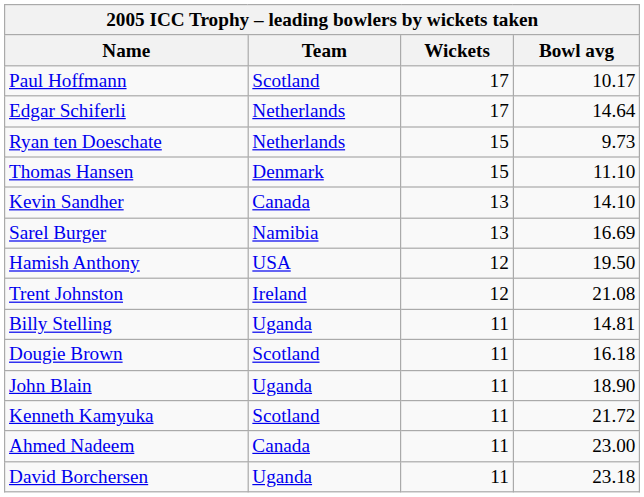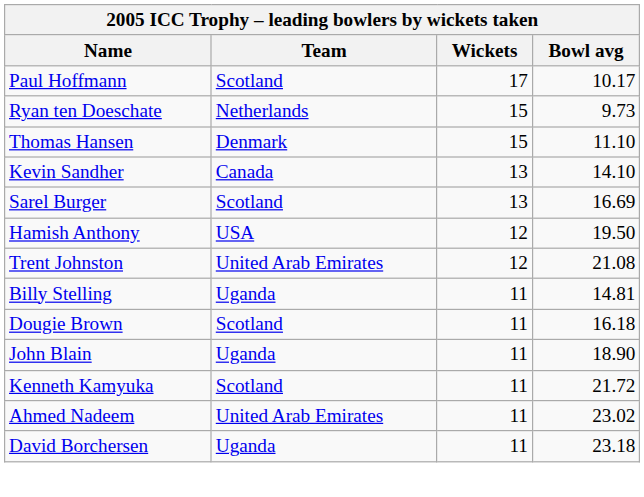 <table class="wikitable"  style="width:60%;text-align:right">
 <tr>
 <th colspan="4">2005 ICC Trophy – leading bowlers by wickets taken</th>
 </tr>
 <tr>
 <th>Name</th>
 <th>Team</th>
 <th>Wickets</th>
 <th>Bowl avg</th>
 </tr>
 <tr>
 <td align="left"><a href='#'>Paul Hoffmann</a></td>
 <td align="left"><a href='#'>Scotland</a></td>
 <td>17</td>
 <td>10.17</td>
-</tr>
-<tr>
-<td align="left"><a href='#'>Edgar Schiferli</a></td>
-<td align="left"><a href='#'>Netherlands</a></td>
-<td>17</td>
-<td>14.64</td>
 </tr>
 <tr>
 <td align="left"><a href='#'>Ryan ten Doeschate</a></td>
 <td align="left"><a href='#'>Netherlands</a></td>
 <td>15</td>
 <td>9.73</td>
 </tr>
 <tr>
 <td align="left"><a href='#'>Thomas Hansen</a></td>
 <td align="left"><a href='#'>Denmark</a></td>
 <td>15</td>
 <td>11.10</td>
 </tr>
 <tr>
 <td align="left"><a href='#'>Kevin Sandher</a></td>
 <td align="left"><a href='#'>Canada</a></td>
 <td>13</td>
 <td>14.10</td>
 </tr>
 <tr>
 <td align="left"><a href='#'>Sarel Burger</a></td>
-<td align="left"><a href='#'>Namibia</a></td>
+<td align="left"><a href='#'>Scotland</a></td>
 <td>13</td>
 <td>16.69</td>
 </tr>
 <tr>
 <td align="left"><a href='#'>Hamish Anthony</a></td>
 <td align="left"><a href='#'>USA</a></td>
 <td>12</td>
 <td>19.50</td>
 </tr>
 <tr>
 <td align="left"><a href='#'>Trent Johnston</a></td>
-<td align="left"><a href='#'>Ireland</a></td>
+<td align="left"><a href='#'>United Arab Emirates</a></td>
 <td>12</td>
 <td>21.08</td>
 </tr>
 <tr>
 <td align="left"><a href='#'>Billy Stelling</a></td>
 <td align="left"><a href='#'>Uganda</a></td>
 <td>11</td>
 <td>14.81</td>
 </tr>
 <tr>
 <td align="left"><a href='#'>Dougie Brown</a></td>
 <td align="left"><a href='#'>Scotland</a></td>
 <td>11</td>
 <td>16.18</td>
 </tr>
 <tr>
 <td align="left"><a href='#'>John Blain</a></td>
 <td align="left"><a href='#'>Uganda</a></td>
 <td>11</td>
 <td>18.90</td>
 </tr>
 <tr>
 <td align="left"><a href='#'>Kenneth Kamyuka</a></td>
 <td align="left"><a href='#'>Scotland</a></td>
 <td>11</td>
 <td>21.72</td>
 </tr>
 <tr>
 <td align="left"><a href='#'>Ahmed Nadeem</a></td>
-<td align="left"><a href='#'>Canada</a></td>
+<td align="left"><a href='#'>United Arab Emirates</a></td>
 <td>11</td>
-<td>23.00</td>
+<td>23.02</td>
 </tr>
 <tr>
 <td align="left"><a href='#'>David Borchersen</a></td>
 <td align="left"><a href='#'>Uganda</a></td>
 <td>11</td>
 <td>23.18</td>
 </tr>
 </table>
